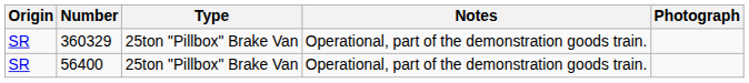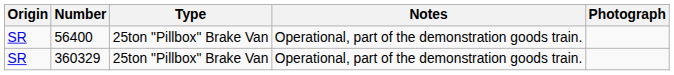 <table class="wikitable">
 <tr>
 <th>Origin</th>
 <th>Number</th>
 <th>Type</th>
 <th>Notes</th>
 <th>Photograph</th>
 </tr>
 <tr>
 <td><a href='#'>SR</a></td>
-<td>360329</td>
+<td>56400</td>
 <td>25ton "Pillbox" Brake Van</td>
 <td>Operational, part of the demonstration goods train.</td>
 <td></td>
 </tr>
 <tr>
 <td><a href='#'>SR</a></td>
-<td>56400</td>
+<td>360329</td>
 <td>25ton "Pillbox" Brake Van</td>
 <td>Operational, part of the demonstration goods train.</td>
 <td></td>
 </tr>
 </table>
